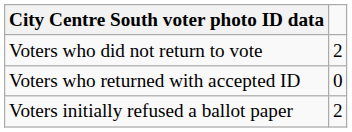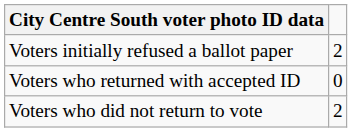 <table class="wikitable">
 <tr>
 <th>City Centre South voter photo ID data</th>
 </tr>
 <tr>
-<td style="text-align:left">Voters who did not return to vote</td>
+<td style="text-align:left">Voters initially refused a ballot paper</td>
 <td style="text-align:center">2</td>
 </tr>
 <tr>
 <td style="text-align:left">Voters who returned with accepted ID</td>
 <td style="text-align:center">0</td>
 </tr>
 <tr>
-<td style="text-align:left">Voters initially refused a ballot paper</td>
+<td style="text-align:left">Voters who did not return to vote</td>
 <td style="text-align:center">2</td>
 </tr>
 </table>
